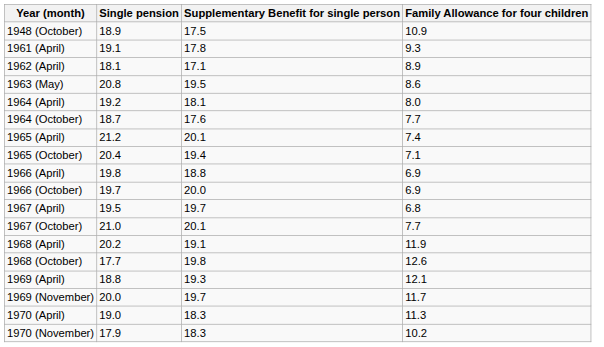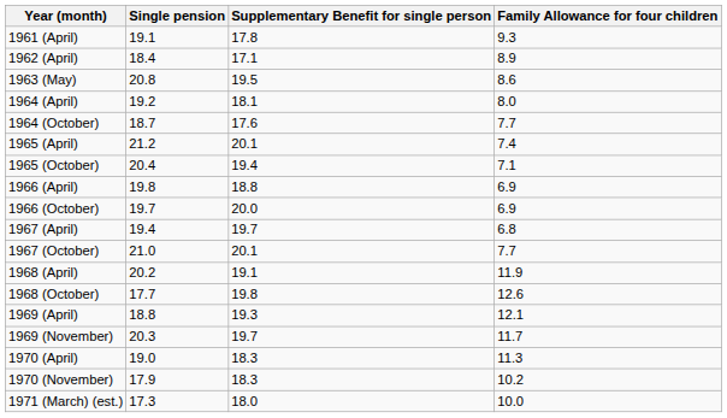 <table class="wikitable sortable">
 <tr>
 <th>Year (month)</th>
 <th>Single pension</th>
 <th>Supplementary Benefit for single person</th>
 <th>Family Allowance for four children</th>
-</tr>
-<tr>
-<td>1948 (October)</td>
-<td>18.9</td>
-<td>17.5</td>
-<td>10.9</td>
 </tr>
 <tr>
 <td>1961 (April)</td>
 <td>19.1</td>
 <td>17.8</td>
 <td>9.3</td>
 </tr>
 <tr>
 <td>1962 (April)</td>
-<td>18.1</td>
+<td>18.4</td>
 <td>17.1</td>
 <td>8.9</td>
 </tr>
 <tr>
 <td>1963 (May)</td>
 <td>20.8</td>
 <td>19.5</td>
 <td>8.6</td>
 </tr>
 <tr>
 <td>1964 (April)</td>
 <td>19.2</td>
 <td>18.1</td>
 <td>8.0</td>
 </tr>
 <tr>
 <td>1964 (October)</td>
 <td>18.7</td>
 <td>17.6</td>
 <td>7.7</td>
 </tr>
 <tr>
 <td>1965 (April)</td>
 <td>21.2</td>
 <td>20.1</td>
 <td>7.4</td>
 </tr>
 <tr>
 <td>1965 (October)</td>
 <td>20.4</td>
 <td>19.4</td>
 <td>7.1</td>
 </tr>
 <tr>
 <td>1966 (April)</td>
 <td>19.8</td>
 <td>18.8</td>
 <td>6.9</td>
 </tr>
 <tr>
 <td>1966 (October)</td>
 <td>19.7</td>
 <td>20.0</td>
 <td>6.9</td>
 </tr>
 <tr>
 <td>1967 (April)</td>
-<td>19.5</td>
+<td>19.4</td>
 <td>19.7</td>
 <td>6.8</td>
 </tr>
 <tr>
 <td>1967 (October)</td>
 <td>21.0</td>
 <td>20.1</td>
 <td>7.7</td>
 </tr>
 <tr>
 <td>1968 (April)</td>
 <td>20.2</td>
 <td>19.1</td>
 <td>11.9</td>
 </tr>
 <tr>
 <td>1968 (October)</td>
 <td>17.7</td>
 <td>19.8</td>
 <td>12.6</td>
 </tr>
 <tr>
 <td>1969 (April)</td>
 <td>18.8</td>
 <td>19.3</td>
 <td>12.1</td>
 </tr>
 <tr>
 <td>1969 (November)</td>
-<td>20.0</td>
+<td>20.3</td>
 <td>19.7</td>
 <td>11.7</td>
 </tr>
 <tr>
 <td>1970 (April)</td>
 <td>19.0</td>
 <td>18.3</td>
 <td>11.3</td>
 </tr>
 <tr>
 <td>1970 (November)</td>
 <td>17.9</td>
 <td>18.3</td>
 <td>10.2</td>
 </tr>
+<tr>
+<td>1971 (March) (est.)</td>
+<td>17.3</td>
+<td>18.0</td>
+<td>10.0</td>
+</tr>
 </table>
